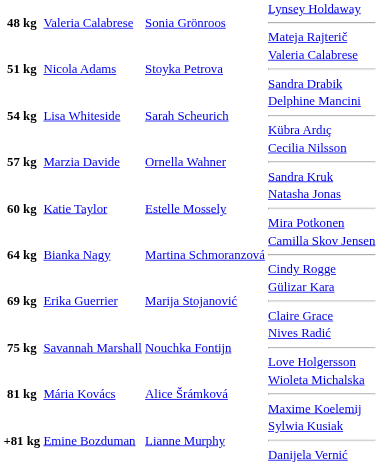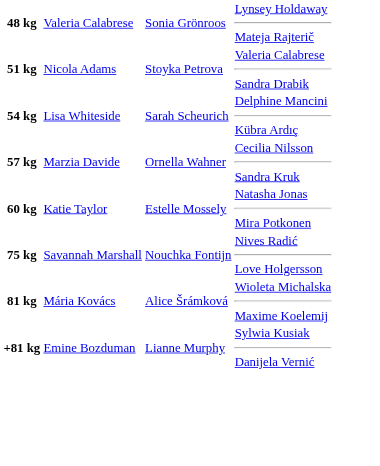 <table>
 <tr>
 <td align="center"><strong>48 kg</strong></td>
 <td> <a href='#'>Valeria Calabrese</a></td>
 <td> <a href='#'>Sonia Grönroos</a></td>
 <td> <a href='#'>Lynsey Holdaway</a><hr> <a href='#'>Mateja Rajterič</a></td>
 </tr>
 <tr>
 <td align="center"><strong>51 kg</strong></td>
 <td> <a href='#'>Nicola Adams</a></td>
 <td> <a href='#'>Stoyka Petrova</a></td>
 <td> <a href='#'>Valeria Calabrese</a><hr> <a href='#'>Sandra Drabik</a></td>
 </tr>
 <tr>
 <td align="center"><strong>54 kg</strong></td>
 <td> <a href='#'>Lisa Whiteside</a></td>
 <td> <a href='#'>Sarah Scheurich</a></td>
 <td> <a href='#'>Delphine Mancini</a><hr> <a href='#'>Kübra Ardıç</a></td>
 </tr>
 <tr>
 <td align="center"><strong>57 kg</strong></td>
 <td> <a href='#'>Marzia Davide</a></td>
 <td> <a href='#'>Ornella Wahner</a></td>
 <td> <a href='#'>Cecilia Nilsson</a><hr> <a href='#'>Sandra Kruk</a></td>
 </tr>
 <tr>
 <td align="center"><strong>60 kg</strong></td>
 <td> <a href='#'>Katie Taylor</a></td>
 <td> <a href='#'>Estelle Mossely</a></td>
 <td> <a href='#'>Natasha Jonas</a><hr> <a href='#'>Mira Potkonen</a></td>
 </tr>
 <tr>
-<td align="center"><strong>64 kg</strong></td>
-<td> <a href='#'>Bianka Nagy</a></td>
-<td> <a href='#'>Martina Schmoranzová</a></td>
-<td> <a href='#'>Camilla Skov Jensen</a><hr> <a href='#'>Cindy Rogge</a></td>
-</tr>
-<tr>
-<td align="center"><strong>69 kg</strong></td>
-<td> <a href='#'>Erika Guerrier</a></td>
-<td> <a href='#'>Marija Stojanović</a></td>
-<td> <a href='#'>Gülizar Kara</a><hr> <a href='#'>Claire Grace</a></td>
-</tr>
-<tr>
 <td align="center"><strong>75 kg</strong></td>
 <td> <a href='#'>Savannah Marshall</a></td>
 <td> <a href='#'>Nouchka Fontijn</a></td>
 <td> <a href='#'>Nives Radić</a><hr> <a href='#'>Love Holgersson</a></td>
 </tr>
 <tr>
 <td align="center"><strong>81 kg</strong></td>
 <td> <a href='#'>Mária Kovács</a></td>
 <td> <a href='#'>Alice Šrámková</a></td>
 <td> <a href='#'>Wioleta Michalska</a><hr> <a href='#'>Maxime Koelemij</a></td>
 </tr>
 <tr>
 <td align="center"><strong>+81 kg</strong></td>
 <td> <a href='#'>Emine Bozduman</a></td>
 <td> <a href='#'>Lianne Murphy</a></td>
 <td> <a href='#'>Sylwia Kusiak</a><hr> <a href='#'>Danijela Vernić</a></td>
 </tr>
 </table>
